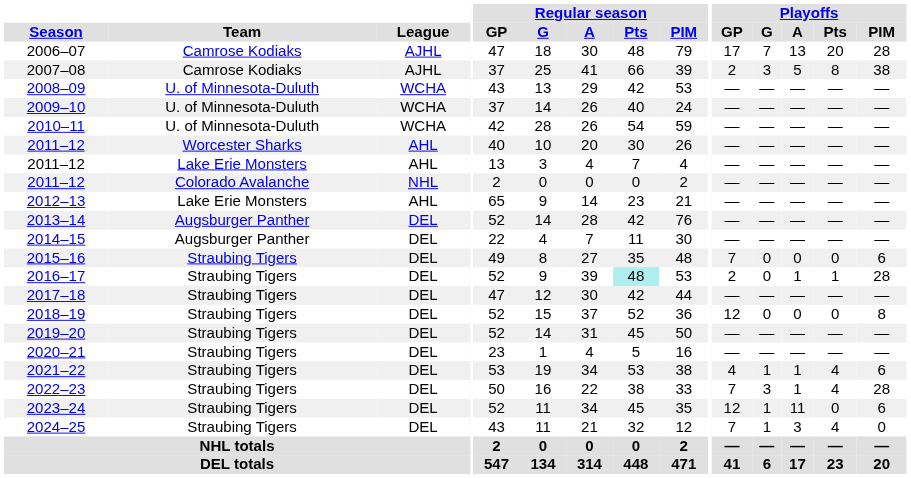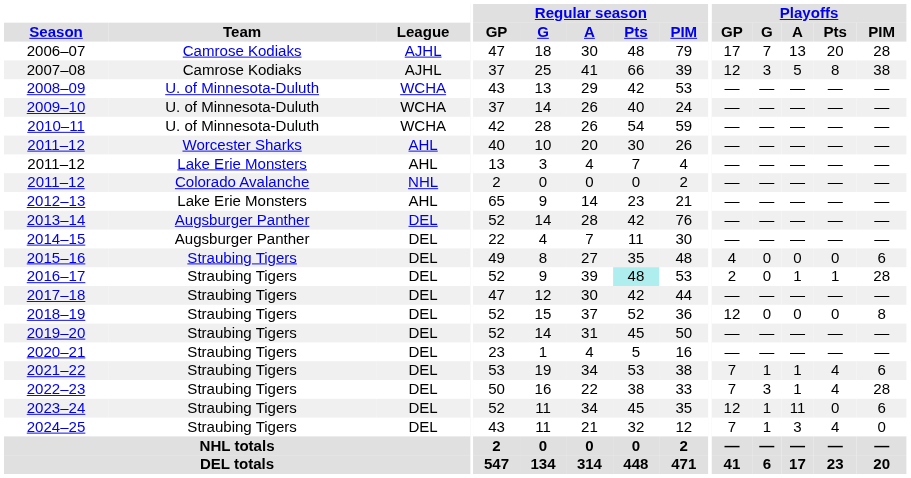 <table border="0" cellpadding="1" cellspacing="0" style="text-align:center; width:60em">
 <tr bgcolor="#e0e0e0">
 <th colspan="3" bgcolor="#ffffff"></th>
 <th rowspan="99" bgcolor="#ffffff"></th>
 <th colspan="5"><a href='#'>Regular season</a></th>
 <th rowspan="99" bgcolor="#ffffff"></th>
 <th colspan="5"><a href='#'>Playoffs</a></th>
 </tr>
 <tr bgcolor="#e0e0e0">
 <th><a href='#'>Season</a></th>
 <th>Team</th>
 <th>League</th>
 <th>GP</th>
 <th><a href='#'>G</a></th>
 <th><a href='#'>A</a></th>
 <th><a href='#'>Pts</a></th>
 <th><a href='#'>PIM</a></th>
 <th>GP</th>
 <th>G</th>
 <th>A</th>
 <th>Pts</th>
 <th>PIM</th>
 </tr>
 <tr ALIGN="center">
 <td>2006–07</td>
 <td><a href='#'>Camrose Kodiaks</a></td>
 <td><a href='#'>AJHL</a></td>
 <td>47</td>
 <td>18</td>
 <td>30</td>
 <td>48</td>
 <td>79</td>
 <td>17</td>
 <td>7</td>
 <td>13</td>
 <td>20</td>
 <td>28</td>
 </tr>
 <tr ALIGN="center" bgcolor="#f0f0f0">
 <td>2007–08</td>
 <td>Camrose Kodiaks</td>
 <td>AJHL</td>
 <td>37</td>
 <td>25</td>
 <td>41</td>
 <td>66</td>
 <td>39</td>
-<td>2</td>
+<td>12</td>
 <td>3</td>
 <td>5</td>
 <td>8</td>
 <td>38</td>
 </tr>
 <tr ALIGN="center">
 <td><a href='#'>2008–09</a></td>
 <td><a href='#'>U. of Minnesota-Duluth</a></td>
 <td><a href='#'>WCHA</a></td>
 <td>43</td>
 <td>13</td>
 <td>29</td>
 <td>42</td>
 <td>53</td>
 <td>—</td>
 <td>—</td>
 <td>—</td>
 <td>—</td>
 <td>—</td>
 </tr>
 <tr ALIGN="center" bgcolor="#f0f0f0">
 <td><a href='#'>2009–10</a></td>
 <td>U. of Minnesota-Duluth</td>
 <td>WCHA</td>
 <td>37</td>
 <td>14</td>
 <td>26</td>
 <td>40</td>
 <td>24</td>
 <td>—</td>
 <td>—</td>
 <td>—</td>
 <td>—</td>
 <td>—</td>
 </tr>
 <tr ALIGN="center">
 <td><a href='#'>2010–11</a></td>
 <td>U. of Minnesota-Duluth</td>
 <td>WCHA</td>
 <td>42</td>
 <td>28</td>
 <td>26</td>
 <td>54</td>
 <td>59</td>
 <td>—</td>
 <td>—</td>
 <td>—</td>
 <td>—</td>
 <td>—</td>
 </tr>
 <tr ALIGN="center" bgcolor="#f0f0f0">
 <td><a href='#'>2011–12</a></td>
 <td><a href='#'>Worcester Sharks</a></td>
 <td><a href='#'>AHL</a></td>
 <td>40</td>
 <td>10</td>
 <td>20</td>
 <td>30</td>
 <td>26</td>
 <td>—</td>
 <td>—</td>
 <td>—</td>
 <td>—</td>
 <td>—</td>
 </tr>
 <tr ALIGN="center">
 <td>2011–12</td>
 <td><a href='#'>Lake Erie Monsters</a></td>
 <td>AHL</td>
 <td>13</td>
 <td>3</td>
 <td>4</td>
 <td>7</td>
 <td>4</td>
 <td>—</td>
 <td>—</td>
 <td>—</td>
 <td>—</td>
 <td>—</td>
 </tr>
 <tr ALIGN="center" bgcolor="#f0f0f0">
 <td><a href='#'>2011–12</a></td>
 <td><a href='#'>Colorado Avalanche</a></td>
 <td><a href='#'>NHL</a></td>
 <td>2</td>
 <td>0</td>
 <td>0</td>
 <td>0</td>
 <td>2</td>
 <td>—</td>
 <td>—</td>
 <td>—</td>
 <td>—</td>
 <td>—</td>
 </tr>
 <tr ALIGN="center">
 <td><a href='#'>2012–13</a></td>
 <td>Lake Erie Monsters</td>
 <td>AHL</td>
 <td>65</td>
 <td>9</td>
 <td>14</td>
 <td>23</td>
 <td>21</td>
 <td>—</td>
 <td>—</td>
 <td>—</td>
 <td>—</td>
 <td>—</td>
 </tr>
 <tr ALIGN="center" bgcolor="#f0f0f0">
 <td><a href='#'>2013–14</a></td>
 <td><a href='#'>Augsburger Panther</a></td>
 <td><a href='#'>DEL</a></td>
 <td>52</td>
 <td>14</td>
 <td>28</td>
 <td>42</td>
 <td>76</td>
 <td>—</td>
 <td>—</td>
 <td>—</td>
 <td>—</td>
 <td>—</td>
 </tr>
 <tr ALIGN="center">
 <td><a href='#'>2014–15</a></td>
 <td>Augsburger Panther</td>
 <td>DEL</td>
 <td>22</td>
 <td>4</td>
 <td>7</td>
 <td>11</td>
 <td>30</td>
 <td>—</td>
 <td>—</td>
 <td>—</td>
 <td>—</td>
 <td>—</td>
 </tr>
 <tr ALIGN="center" bgcolor="#f0f0f0">
 <td><a href='#'>2015–16</a></td>
 <td><a href='#'>Straubing Tigers</a></td>
 <td>DEL</td>
 <td>49</td>
 <td>8</td>
 <td>27</td>
 <td>35</td>
 <td>48</td>
-<td>7</td>
+<td>4</td>
 <td>0</td>
 <td>0</td>
 <td>0</td>
 <td>6</td>
 </tr>
 <tr ALIGN="center">
 <td><a href='#'>2016–17</a></td>
 <td>Straubing Tigers</td>
 <td>DEL</td>
 <td>52</td>
 <td>9</td>
 <td>39</td>
 <td style="background: paleturquoise;">48</td>
 <td>53</td>
 <td>2</td>
 <td>0</td>
 <td>1</td>
 <td>1</td>
 <td>28</td>
 </tr>
 <tr ALIGN="center"  bgcolor="#f0f0f0">
 <td><a href='#'>2017–18</a></td>
 <td>Straubing Tigers</td>
 <td>DEL</td>
 <td>47</td>
 <td>12</td>
 <td>30</td>
 <td>42</td>
 <td>44</td>
 <td>—</td>
 <td>—</td>
 <td>—</td>
 <td>—</td>
 <td>—</td>
 </tr>
 <tr ALIGN="center">
 <td><a href='#'>2018–19</a></td>
 <td>Straubing Tigers</td>
 <td>DEL</td>
 <td>52</td>
 <td>15</td>
 <td>37</td>
 <td>52</td>
 <td>36</td>
 <td>12</td>
 <td>0</td>
 <td>0</td>
 <td>0</td>
 <td>8</td>
 </tr>
 <tr ALIGN="center"  bgcolor="#f0f0f0">
 <td><a href='#'>2019–20</a></td>
 <td>Straubing Tigers</td>
 <td>DEL</td>
 <td>52</td>
 <td>14</td>
 <td>31</td>
 <td>45</td>
 <td>50</td>
 <td>—</td>
 <td>—</td>
 <td>—</td>
 <td>—</td>
 <td>—</td>
 </tr>
 <tr ALIGN="center">
 <td><a href='#'>2020–21</a></td>
 <td>Straubing Tigers</td>
 <td>DEL</td>
 <td>23</td>
 <td>1</td>
 <td>4</td>
 <td>5</td>
 <td>16</td>
 <td>—</td>
 <td>—</td>
 <td>—</td>
 <td>—</td>
 <td>—</td>
 </tr>
 <tr ALIGN="center"  bgcolor="#f0f0f0">
 <td><a href='#'>2021–22</a></td>
 <td>Straubing Tigers</td>
 <td>DEL</td>
 <td>53</td>
 <td>19</td>
 <td>34</td>
 <td>53</td>
 <td>38</td>
-<td>4</td>
+<td>7</td>
 <td>1</td>
 <td>1</td>
 <td>4</td>
 <td>6</td>
 </tr>
 <tr ALIGN="center">
 <td><a href='#'>2022–23</a></td>
 <td>Straubing Tigers</td>
 <td>DEL</td>
 <td>50</td>
 <td>16</td>
 <td>22</td>
 <td>38</td>
 <td>33</td>
 <td>7</td>
 <td>3</td>
 <td>1</td>
 <td>4</td>
 <td>28</td>
 </tr>
 <tr ALIGN="center"  bgcolor="#f0f0f0">
 <td><a href='#'>2023–24</a></td>
 <td>Straubing Tigers</td>
 <td>DEL</td>
 <td>52</td>
 <td>11</td>
 <td>34</td>
 <td>45</td>
 <td>35</td>
 <td>12</td>
 <td>1</td>
 <td>11</td>
 <td>0</td>
 <td>6</td>
 </tr>
 <tr ALIGN="center">
 <td><a href='#'>2024–25</a></td>
 <td>Straubing Tigers</td>
 <td>DEL</td>
 <td>43</td>
 <td>11</td>
 <td>21</td>
 <td>32</td>
 <td>12</td>
 <td>7</td>
 <td>1</td>
 <td>3</td>
 <td>4</td>
 <td>0</td>
 </tr>
 <tr bgcolor="#e0e0e0">
 <th colspan="3">NHL totals</th>
 <th>2</th>
 <th>0</th>
 <th>0</th>
 <th>0</th>
 <th>2</th>
 <th>—</th>
 <th>—</th>
 <th>—</th>
 <th>—</th>
 <th>—</th>
 </tr>
 <tr bgcolor="#e0e0e0">
 <th colspan="3">DEL totals</th>
 <th>547</th>
 <th>134</th>
 <th>314</th>
 <th>448</th>
 <th>471</th>
 <th>41</th>
 <th>6</th>
 <th>17</th>
 <th>23</th>
 <th>20</th>
 </tr>
 </table>
